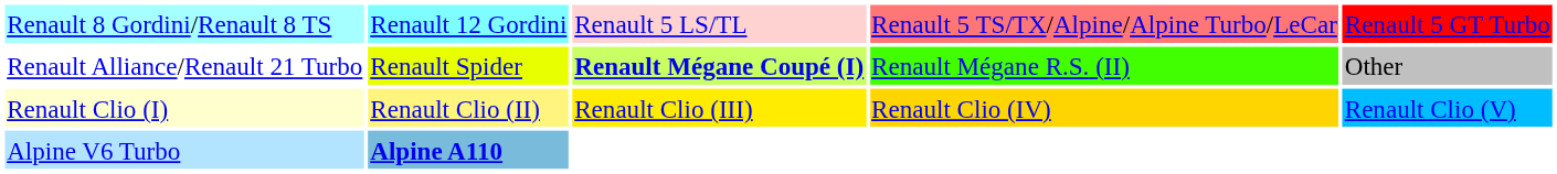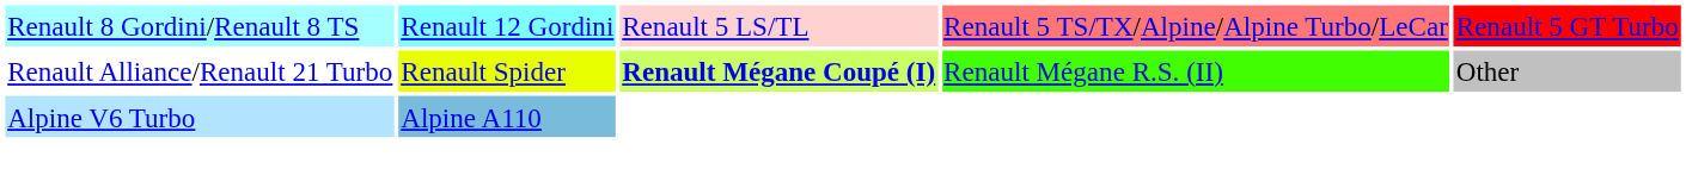 <table |->
 <tr>
 <td style="background:#a4fffe;"><small><a href='#'>Renault 8 Gordini</a>/<a href='#'>Renault 8 TS</a></small></td>
 <td style="background:#7efffd;"><small><a href='#'>Renault 12 Gordini</a></small></td>
 <td style="background:#ffd2d2;"><small><a href='#'>Renault 5 LS/TL</a></small></td>
 <td style="background:#ff7676;"><small><a href='#'>Renault 5 TS/TX</a>/<a href='#'>Alpine</a>/<a href='#'>Alpine Turbo</a>/<a href='#'>LeCar</a></small></td>
 <td style="background:#ff0000;"><small><a href='#'>Renault 5 GT Turbo</a></small></td>
 </tr>
 <tr>
 <td style="background:#ffffff;"><small><a href='#'>Renault Alliance</a>/<a href='#'>Renault 21 Turbo</a></small></td>
 <td style="background:#e8ff00;"><small><a href='#'>Renault Spider</a></small></td>
 <td style="background:#c9ff63;"><strong><small><a href='#'>Renault Mégane Coupé (I)</a></small></strong></td>
 <td style="background:#42ff00;"><small><a href='#'>Renault Mégane R.S. (II)</a></small></td>
 <td style="background:#C0C0C0;"><small>Other</small></td>
 </tr>
 <tr>
-<td style="background:#ffffcd;"><small><a href='#'>Renault Clio (I)</a></small></td>
-<td style="background:#fff57e;"><small><a href='#'>Renault Clio (II)</a></small></td>
-<td style="background:#ffec00;"><small><a href='#'>Renault Clio (III)</a></small></td>
-<td style="background:#ffd500;"><small><a href='#'>Renault Clio (IV)</a></small></td>
-<td style="background:#00bdff;"><small><a href='#'>Renault Clio (V)</a></small></td>
-</tr>
-<tr>
 <td style="background:#b2e3ff;"><small><a href='#'>Alpine V6 Turbo</a></small></td>
-<td style="background:#78bbdb;"><strong><small><a href='#'>Alpine A110</a></small></strong></td>
+<td style="background:#78bbdb;"><small><a href='#'>Alpine A110</a></small></td>
 </tr>
 </table>
